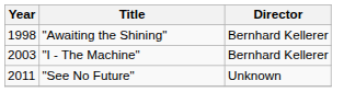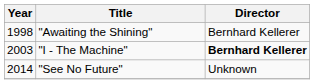 <table class="wikitable">
 <tr>
 <th>Year</th>
 <th width=225px>Title</th>
 <th>Director</th>
 </tr>
 <tr>
 <td>1998</td>
 <td>"Awaiting the Shining"</td>
 <td>Bernhard Kellerer</td>
 </tr>
 <tr>
 <td>2003</td>
 <td>"I - The Machine"</td>
-<td>Bernhard Kellerer</td>
+<td><strong>Bernhard Kellerer</strong></td>
 </tr>
 <tr>
-<td>2011</td>
+<td>2014</td>
 <td>"See No Future"</td>
 <td>Unknown</td>
 </tr>
 <tr>
 </tr>
 </table>
